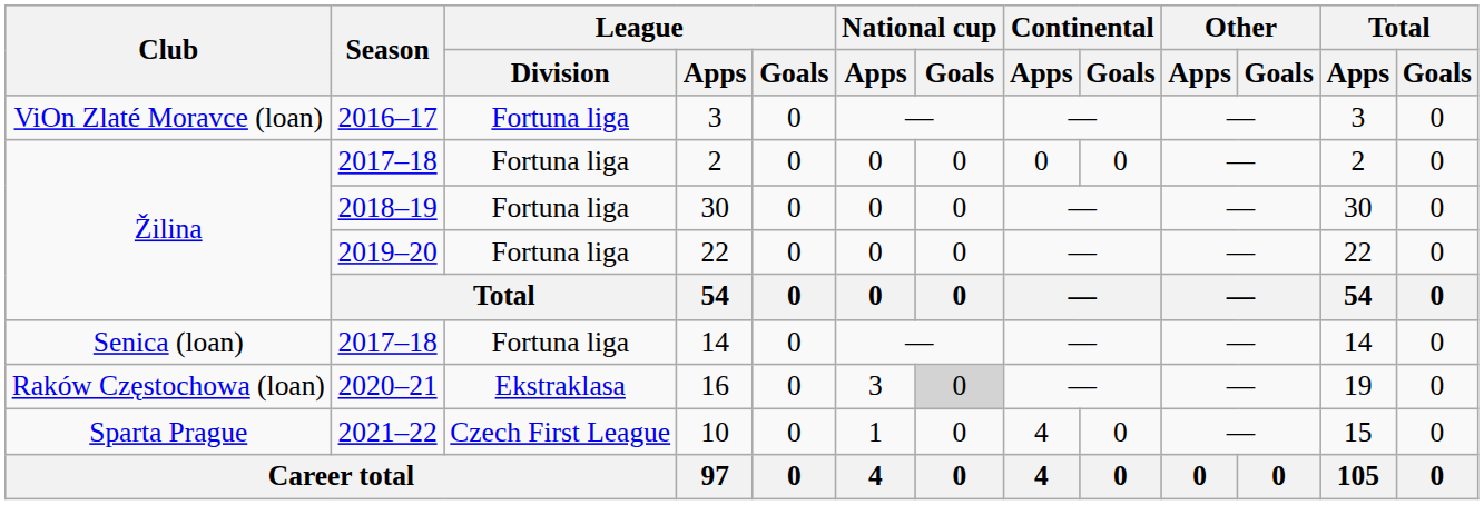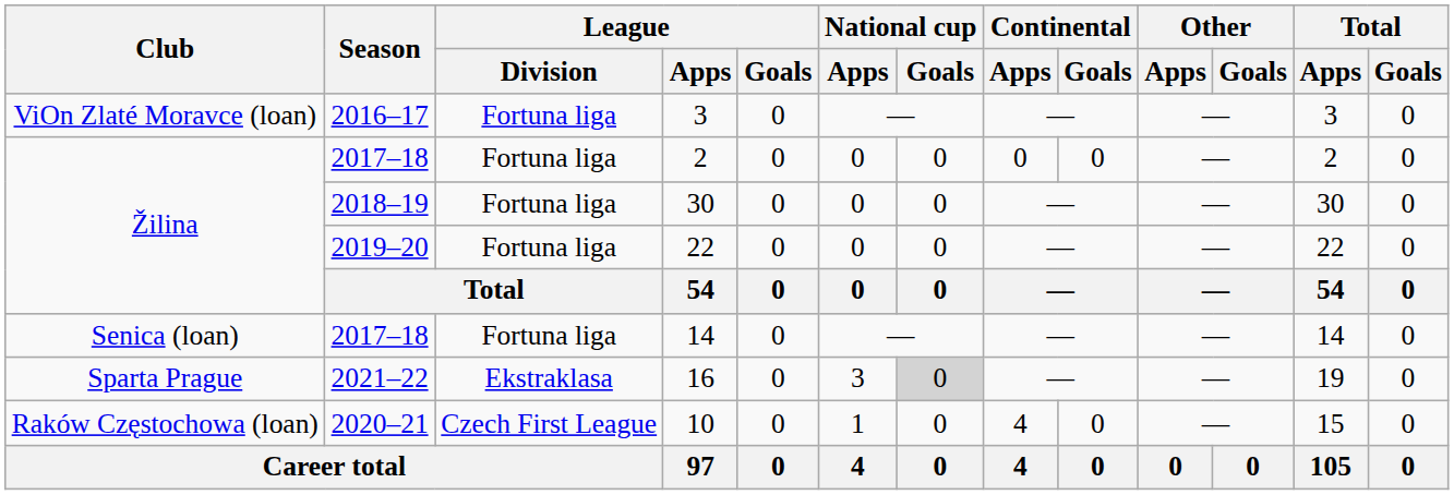 <table class="wikitable" style="text-align: center;">
 <tr>
 <th rowspan="2">Club</th>
 <th rowspan="2">Season</th>
 <th colspan="3">League</th>
 <th colspan="2">National cup</th>
 <th colspan="2">Continental</th>
 <th colspan="2">Other</th>
 <th colspan="2">Total</th>
 </tr>
 <tr>
 <th>Division</th>
 <th>Apps</th>
 <th>Goals</th>
 <th>Apps</th>
 <th>Goals</th>
 <th>Apps</th>
 <th>Goals</th>
 <th>Apps</th>
 <th>Goals</th>
 <th>Apps</th>
 <th>Goals</th>
 </tr>
 <tr>
 <td><a href='#'>ViOn Zlaté Moravce</a> (loan)</td>
 <td><a href='#'>2016–17</a></td>
 <td><a href='#'>Fortuna liga</a></td>
 <td>3</td>
 <td>0</td>
 <td colspan="2">—</td>
 <td colspan="2">—</td>
 <td colspan="2">—</td>
 <td>3</td>
 <td>0</td>
 </tr>
 <tr>
 <td rowspan="4"><a href='#'>Žilina</a></td>
 <td><a href='#'>2017–18</a></td>
 <td>Fortuna liga</td>
 <td>2</td>
 <td>0</td>
 <td>0</td>
 <td>0</td>
 <td>0</td>
 <td>0</td>
 <td colspan="2">—</td>
 <td>2</td>
 <td>0</td>
 </tr>
 <tr>
 <td><a href='#'>2018–19</a></td>
 <td>Fortuna liga</td>
 <td>30</td>
 <td>0</td>
 <td>0</td>
 <td>0</td>
 <td colspan="2">—</td>
 <td colspan="2">—</td>
 <td>30</td>
 <td>0</td>
 </tr>
 <tr>
 <td><a href='#'>2019–20</a></td>
 <td>Fortuna liga</td>
 <td>22</td>
 <td>0</td>
 <td>0</td>
 <td>0</td>
 <td colspan="2">—</td>
 <td colspan="2">—</td>
 <td>22</td>
 <td>0</td>
 </tr>
 <tr>
 <th colspan="2">Total</th>
 <th>54</th>
 <th>0</th>
 <th>0</th>
 <th>0</th>
 <th colspan="2">—</th>
 <th colspan="2">—</th>
 <th>54</th>
 <th>0</th>
 </tr>
 <tr>
 <td><a href='#'>Senica</a> (loan)</td>
 <td><a href='#'>2017–18</a></td>
 <td>Fortuna liga</td>
 <td>14</td>
 <td>0</td>
 <td colspan="2">—</td>
 <td colspan="2">—</td>
 <td colspan="2">—</td>
 <td>14</td>
 <td>0</td>
 </tr>
 <tr>
-<td><a href='#'>Raków Częstochowa</a> (loan)</td>
-<td><a href='#'>2020–21</a></td>
+<td><a href='#'>Sparta Prague</a></td>
+<td><a href='#'>2021–22</a></td>
 <td><a href='#'>Ekstraklasa</a></td>
 <td>16</td>
 <td>0</td>
 <td>3</td>
 <td style="background: lightgrey;">0</td>
 <td colspan="2">—</td>
 <td colspan="2">—</td>
 <td>19</td>
 <td>0</td>
 </tr>
 <tr>
-<td><a href='#'>Sparta Prague</a></td>
-<td><a href='#'>2021–22</a></td>
+<td><a href='#'>Raków Częstochowa</a> (loan)</td>
+<td><a href='#'>2020–21</a></td>
 <td><a href='#'>Czech First League</a></td>
 <td>10</td>
 <td>0</td>
 <td>1</td>
 <td>0</td>
 <td>4</td>
 <td>0</td>
 <td colspan="2">—</td>
 <td>15</td>
 <td>0</td>
 </tr>
 <tr>
 <th colspan="3">Career total</th>
 <th>97</th>
 <th>0</th>
 <th>4</th>
 <th>0</th>
 <th>4</th>
 <th>0</th>
 <th>0</th>
 <th>0</th>
 <th>105</th>
 <th>0</th>
 </tr>
 </table>
